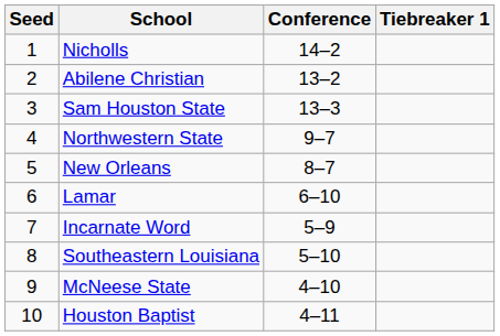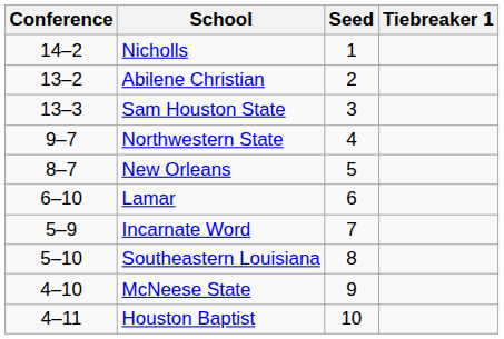 <table class="wikitable" style="text-align:center">
 <tr>
+<th>Conference</th>
+<th>School</th>
 <th>Seed</th>
-<th>School</th>
-<th>Conference</th>
 <th>Tiebreaker 1</th>
 </tr>
 <tr>
+<td>14–2</td>
+<td align=left><a href='#'>Nicholls</a></td>
 <td>1</td>
-<td align=left><a href='#'>Nicholls</a></td>
-<td>14–2</td>
 <td align=left></td>
 </tr>
 <tr>
+<td>13–2</td>
+<td align=left><a href='#'>Abilene Christian</a></td>
 <td>2</td>
-<td align=left><a href='#'>Abilene Christian</a></td>
-<td>13–2</td>
 <td></td>
 </tr>
 <tr>
+<td>13–3</td>
+<td align=left><a href='#'>Sam Houston State</a></td>
 <td>3</td>
-<td align=left><a href='#'>Sam Houston State</a></td>
-<td>13–3</td>
 <td align=left></td>
 </tr>
 <tr>
+<td>9–7</td>
+<td align=left><a href='#'>Northwestern State</a></td>
 <td>4</td>
-<td align=left><a href='#'>Northwestern State</a></td>
-<td>9–7</td>
 <td align=left></td>
 </tr>
 <tr>
+<td>8–7</td>
+<td align=left><a href='#'>New Orleans</a></td>
 <td>5</td>
-<td align=left><a href='#'>New Orleans</a></td>
-<td>8–7</td>
 <td align=left></td>
 </tr>
 <tr>
+<td>6–10</td>
+<td align=left><a href='#'>Lamar</a></td>
 <td>6</td>
-<td align=left><a href='#'>Lamar</a></td>
-<td>6–10</td>
 <td></td>
 </tr>
 <tr>
+<td>5–9</td>
+<td align=left><a href='#'>Incarnate Word</a></td>
 <td>7</td>
-<td align=left><a href='#'>Incarnate Word</a></td>
-<td>5–9</td>
 <td align=left></td>
 </tr>
 <tr>
+<td>5–10</td>
+<td align=left><a href='#'>Southeastern Louisiana</a></td>
 <td>8</td>
-<td align=left><a href='#'>Southeastern Louisiana</a></td>
-<td>5–10</td>
 <td align=left></td>
 </tr>
 <tr>
+<td>4–10</td>
+<td align=left><a href='#'>McNeese State</a></td>
 <td>9</td>
-<td align=left><a href='#'>McNeese State</a></td>
-<td>4–10</td>
 <td align=left></td>
 </tr>
 <tr>
+<td>4–11</td>
+<td align=left><a href='#'>Houston Baptist</a></td>
 <td>10</td>
-<td align=left><a href='#'>Houston Baptist</a></td>
-<td>4–11</td>
 <td align=left></td>
 </tr>
 </table>
